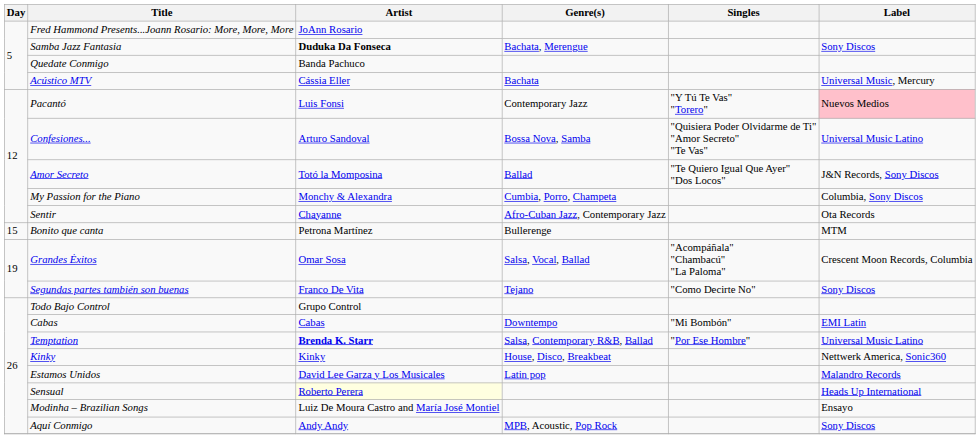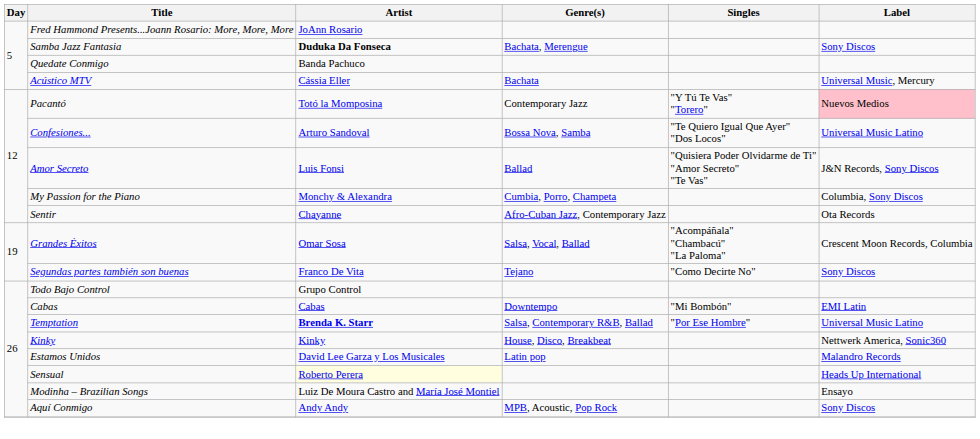 <table class="wikitable sortable" style="text-align: left;">
 <tr>
 <th>Day</th>
 <th>Title</th>
 <th>Artist</th>
 <th>Genre(s)</th>
 <th>Singles</th>
 <th>Label</th>
 </tr>
 <tr>
 <td rowspan="4">5</td>
 <td><em>Fred Hammond Presents...Joann Rosario: More, More, More</em></td>
 <td><a href='#'>JoAnn Rosario</a></td>
 <td></td>
 <td></td>
 <td></td>
 </tr>
 <tr>
 <td><em>Samba Jazz Fantasia</em></td>
 <td><strong>Duduka Da Fonseca</strong></td>
 <td><a href='#'>Bachata</a>, <a href='#'>Merengue</a></td>
 <td></td>
 <td><a href='#'>Sony Discos</a></td>
 </tr>
 <tr>
 <td><em>Quedate Conmigo</em></td>
 <td>Banda Pachuco</td>
 <td></td>
 <td></td>
 <td></td>
 </tr>
 <tr>
 <td><em><a href='#'>Acústico MTV</a></em></td>
 <td><a href='#'>Cássia Eller</a></td>
 <td><a href='#'>Bachata</a></td>
 <td></td>
 <td><a href='#'>Universal Music</a>, Mercury</td>
 </tr>
 <tr>
 <td rowspan="5">12</td>
 <td><em>Pacantó</em></td>
-<td><a href='#'>Luis Fonsi</a></td>
+<td><a href='#'>Totó la Momposina</a></td>
 <td>Contemporary Jazz</td>
 <td>"Y Tú Te Vas"<br>"<a href='#'>Torero</a>"</td>
 <td style="background: pink;">Nuevos Medios</td>
 </tr>
 <tr>
 <td><em><a href='#'>Confesiones...</a></em></td>
 <td><a href='#'>Arturo Sandoval</a></td>
 <td><a href='#'>Bossa Nova</a>, <a href='#'>Samba</a></td>
-<td>"Quisiera Poder Olvidarme de Ti"<br>"Amor Secreto"<br>"Te Vas"</td>
+<td>"Te Quiero Igual Que Ayer"<br>"Dos Locos"</td>
 <td><a href='#'>Universal Music Latino</a></td>
 </tr>
 <tr>
 <td><em><a href='#'>Amor Secreto</a></em></td>
-<td><a href='#'>Totó la Momposina</a></td>
+<td><a href='#'>Luis Fonsi</a></td>
 <td><a href='#'>Ballad</a></td>
-<td>"Te Quiero Igual Que Ayer"<br>"Dos Locos"</td>
+<td>"Quisiera Poder Olvidarme de Ti"<br>"Amor Secreto"<br>"Te Vas"</td>
 <td>J&N Records, <a href='#'>Sony Discos</a></td>
 </tr>
 <tr>
 <td><em>My Passion for the Piano</em></td>
 <td><a href='#'>Monchy & Alexandra</a></td>
 <td><a href='#'>Cumbia</a>, <a href='#'>Porro</a>, <a href='#'>Champeta</a></td>
 <td></td>
 <td>Columbia, <a href='#'>Sony Discos</a></td>
 </tr>
 <tr>
 <td><em>Sentir</em></td>
 <td><a href='#'>Chayanne</a></td>
 <td><a href='#'>Afro-Cuban Jazz</a>, Contemporary Jazz</td>
 <td></td>
 <td>Ota Records</td>
-</tr>
-<tr>
-<td>15</td>
-<td><em>Bonito que canta</em></td>
-<td>Petrona Martínez</td>
-<td>Bullerenge</td>
-<td></td>
-<td>MTM</td>
 </tr>
 <tr>
 <td rowspan="2">19</td>
 <td><em><a href='#'>Grandes Ėxitos</a></em></td>
 <td><a href='#'>Omar Sosa</a></td>
 <td><a href='#'>Salsa</a>, <a href='#'>Vocal</a>, <a href='#'>Ballad</a></td>
 <td>"Acompáñala"<br>"Chambacú"<br>"La Paloma"</td>
 <td>Crescent Moon Records, Columbia</td>
 </tr>
 <tr>
 <td><em><a href='#'>Segundas partes también son buenas</a></em></td>
 <td><a href='#'>Franco De Vita</a></td>
 <td><a href='#'>Tejano</a></td>
 <td>"Como Decirte No"</td>
 <td><a href='#'>Sony Discos</a></td>
 </tr>
 <tr>
 <td rowspan="8">26</td>
 <td><em>Todo Bajo Control</em></td>
 <td>Grupo Control</td>
 <td></td>
 <td></td>
 <td></td>
 </tr>
 <tr>
 <td><em>Cabas</em></td>
 <td><a href='#'>Cabas</a></td>
 <td><a href='#'>Downtempo</a></td>
 <td>"Mi Bombón"</td>
 <td><a href='#'>EMI Latin</a></td>
 </tr>
 <tr>
 <td><em><a href='#'>Temptation</a></em></td>
 <td><strong><a href='#'>Brenda K. Starr</a></strong></td>
 <td><a href='#'>Salsa</a>, <a href='#'>Contemporary R&B</a>, <a href='#'>Ballad</a></td>
 <td>"<a href='#'>Por Ese Hombre</a>"</td>
 <td><a href='#'>Universal Music Latino</a></td>
 </tr>
 <tr>
 <td><em><a href='#'>Kinky</a></em></td>
 <td><a href='#'>Kinky</a></td>
 <td><a href='#'>House</a>, <a href='#'>Disco</a>, <a href='#'>Breakbeat</a></td>
 <td></td>
 <td>Nettwerk America, <a href='#'>Sonic360</a></td>
 </tr>
 <tr>
 <td><em>Estamos Unidos</em></td>
 <td><a href='#'>David Lee Garza y Los Musicales</a></td>
 <td><a href='#'>Latin pop</a></td>
 <td></td>
 <td><a href='#'>Malandro Records</a></td>
 </tr>
 <tr>
 <td><em>Sensual</em></td>
 <td style="background: lightyellow;"><a href='#'>Roberto Perera</a></td>
 <td></td>
 <td></td>
 <td><a href='#'>Heads Up International</a></td>
 </tr>
 <tr>
 <td><em>Modinha – Brazilian Songs</em></td>
 <td>Luiz De Moura Castro and <a href='#'>María José Montiel</a></td>
 <td></td>
 <td></td>
 <td>Ensayo</td>
 </tr>
 <tr>
 <td><em>Aquí Conmigo</em></td>
 <td><a href='#'>Andy Andy</a></td>
 <td><a href='#'>MPB</a>, Acoustic, <a href='#'>Pop Rock</a></td>
 <td></td>
 <td><a href='#'>Sony Discos</a></td>
 </tr>
 <tr>
 </tr>
 </table>
